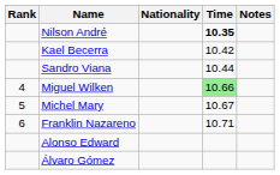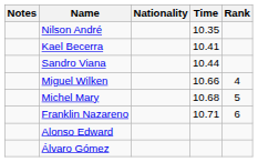 <table class="wikitable sortable" style="text-align:center">
 <tr>
-<th>Rank</th>
+<th>Notes</th>
 <th>Name</th>
 <th>Nationality</th>
 <th>Time</th>
-<th>Notes</th>
+<th>Rank</th>
 </tr>
 <tr>
 <td></td>
 <td align=left><a href='#'>Nilson André</a></td>
 <td align=left></td>
-<td><strong>10.35</strong></td>
+<td>10.35</td>
 <td></td>
 </tr>
 <tr>
 <td></td>
 <td align=left><a href='#'>Kael Becerra</a></td>
 <td align=left></td>
-<td>10.42</td>
+<td>10.41</td>
 <td></td>
 </tr>
 <tr>
 <td></td>
 <td align=left><a href='#'>Sandro Viana</a></td>
 <td align=left></td>
 <td>10.44</td>
 <td></td>
 </tr>
 <tr>
-<td>4</td>
+<td></td>
 <td align=left><a href='#'>Miguel Wilken</a></td>
 <td align=left></td>
-<td style="background: lightgreen;">10.66</td>
-<td></td>
+<td>10.66</td>
+<td>4</td>
 </tr>
 <tr>
-<td>5</td>
+<td></td>
 <td align=left><a href='#'>Michel Mary</a></td>
 <td align=left></td>
-<td>10.67</td>
-<td></td>
+<td>10.68</td>
+<td>5</td>
 </tr>
 <tr>
-<td>6</td>
+<td></td>
 <td align=left><a href='#'>Franklin Nazareno</a></td>
 <td align=left></td>
 <td>10.71</td>
-<td></td>
+<td>6</td>
 </tr>
 <tr>
 <td></td>
 <td align=left><a href='#'>Alonso Edward</a></td>
 <td align=left></td>
 <td></td>
 <td></td>
 </tr>
 <tr>
 <td></td>
 <td align=left><a href='#'>Álvaro Gómez</a></td>
 <td align=left></td>
 <td></td>
 <td></td>
 </tr>
 </table>
